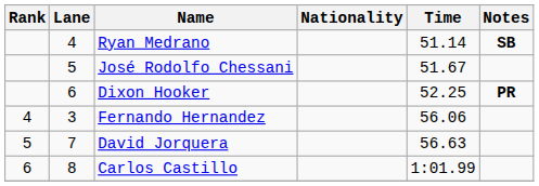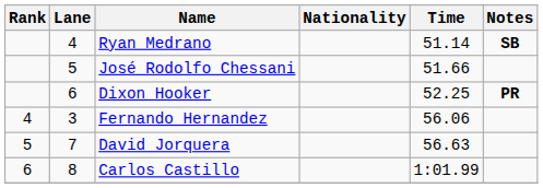 <table class="wikitable sortable" style="text-align:center">
 <tr>
 <th>Rank</th>
 <th>Lane</th>
 <th>Name</th>
 <th>Nationality</th>
 <th>Time</th>
 <th>Notes</th>
 </tr>
 <tr>
 <td></td>
 <td>4</td>
 <td align=left><a href='#'>Ryan Medrano</a></td>
 <td align=left></td>
 <td>51.14</td>
 <td><strong>SB</strong></td>
 </tr>
 <tr>
 <td></td>
 <td>5</td>
 <td align=left><a href='#'>José Rodolfo Chessani</a></td>
 <td align=left></td>
-<td>51.67</td>
+<td>51.66</td>
 <td></td>
 </tr>
 <tr>
 <td></td>
 <td>6</td>
 <td align=left><a href='#'>Dixon Hooker</a></td>
 <td align=left></td>
 <td>52.25</td>
 <td><strong>PR</strong></td>
 </tr>
 <tr>
 <td>4</td>
 <td>3</td>
 <td align=left><a href='#'>Fernando Hernandez</a></td>
 <td align=left></td>
 <td>56.06</td>
 <td></td>
 </tr>
 <tr>
 <td>5</td>
 <td>7</td>
 <td align=left><a href='#'>David Jorquera</a></td>
 <td align=left></td>
 <td>56.63</td>
 <td></td>
 </tr>
 <tr>
 <td>6</td>
 <td>8</td>
 <td align=left><a href='#'>Carlos Castillo</a></td>
 <td align=left></td>
 <td>1:01.99</td>
 <td></td>
 </tr>
 <tr>
 </tr>
 </table>
